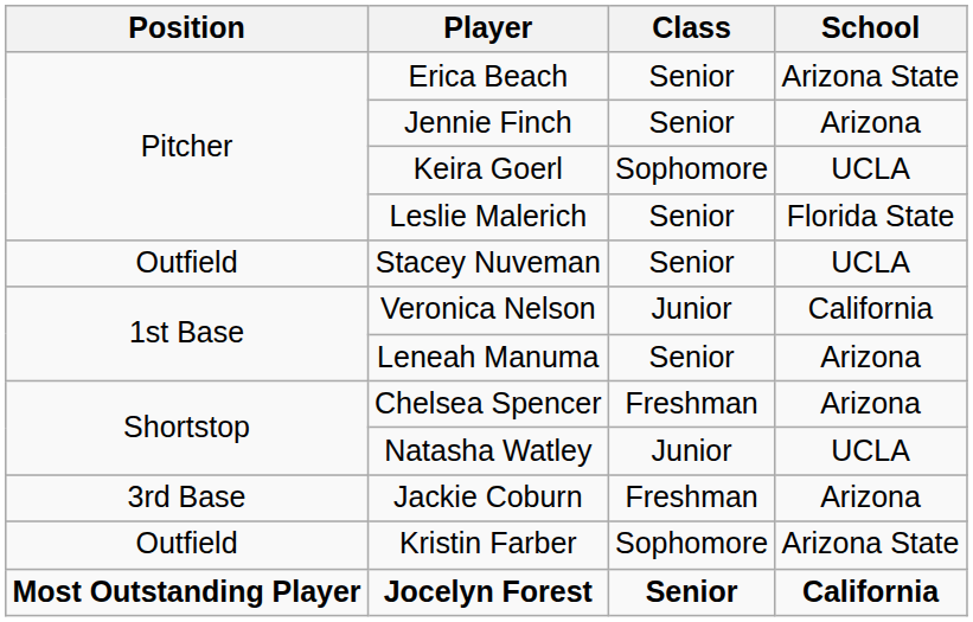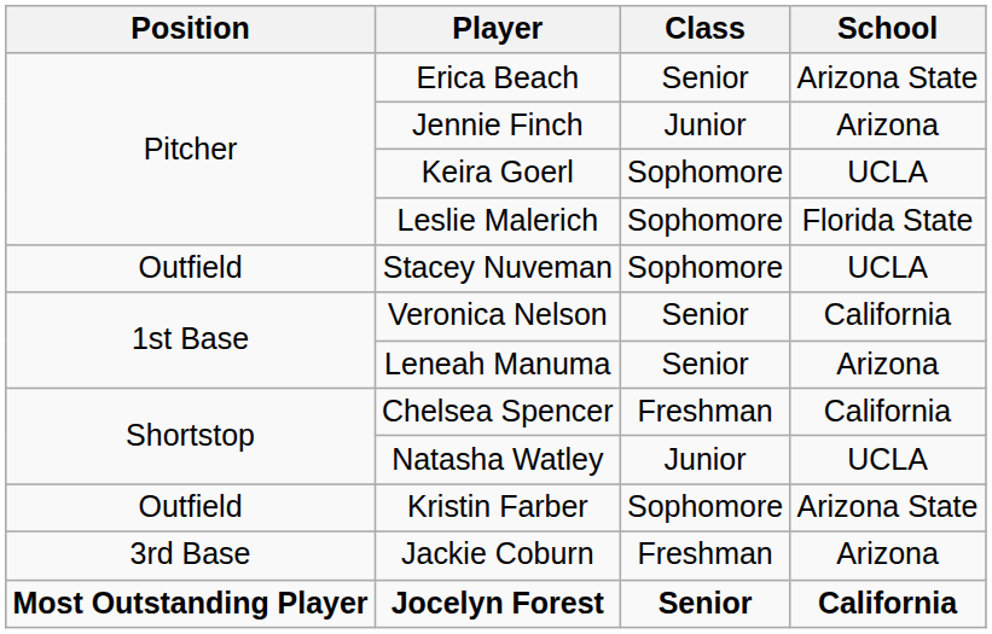 <table class="wikitable">
 <tr>
 <th>Position</th>
 <th>Player</th>
 <th>Class</th>
 <th>School</th>
 </tr>
 <tr align=center>
 <td rowspan=4>Pitcher</td>
 <td>Erica Beach</td>
 <td>Senior</td>
 <td>Arizona State</td>
 </tr>
 <tr align=center>
 <td>Jennie Finch</td>
-<td>Senior</td>
+<td>Junior</td>
 <td>Arizona</td>
 </tr>
 <tr align=center>
 <td>Keira Goerl</td>
 <td>Sophomore</td>
 <td>UCLA</td>
 </tr>
 <tr align=center>
 <td>Leslie Malerich</td>
-<td>Senior</td>
+<td>Sophomore</td>
 <td>Florida State</td>
 </tr>
 <tr align=center>
 <td rowspan=1>Outfield</td>
 <td>Stacey Nuveman</td>
-<td>Senior</td>
+<td>Sophomore</td>
 <td>UCLA</td>
 </tr>
 <tr align=center>
 <td rowspan=2>1st Base</td>
 <td>Veronica Nelson</td>
-<td>Junior</td>
+<td>Senior</td>
 <td>California</td>
 </tr>
 <tr align=center>
 <td>Leneah Manuma</td>
 <td>Senior</td>
 <td>Arizona</td>
 </tr>
 <tr align=center>
 <td rowspan=2>Shortstop</td>
 <td>Chelsea Spencer</td>
 <td>Freshman</td>
-<td>Arizona</td>
+<td>California</td>
 </tr>
 <tr align=center>
 <td>Natasha Watley</td>
 <td>Junior</td>
 <td>UCLA</td>
+</tr>
+<tr align=center>
+<td rowspan=1>Outfield</td>
+<td>Kristin Farber</td>
+<td>Sophomore</td>
+<td>Arizona State</td>
 </tr>
 <tr align=center>
 <td rowspan=1>3rd Base</td>
 <td>Jackie Coburn</td>
 <td>Freshman</td>
 <td>Arizona</td>
 </tr>
 <tr align=center>
-<td rowspan=1>Outfield</td>
-<td>Kristin Farber</td>
-<td>Sophomore</td>
-<td>Arizona State</td>
-</tr>
-<tr align=center>
 <td><strong>Most Outstanding Player</strong></td>
 <td><strong>Jocelyn Forest</strong></td>
 <td><strong>Senior</strong></td>
 <td><strong>California</strong></td>
 </tr>
 </table>
